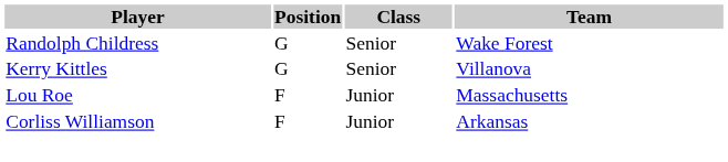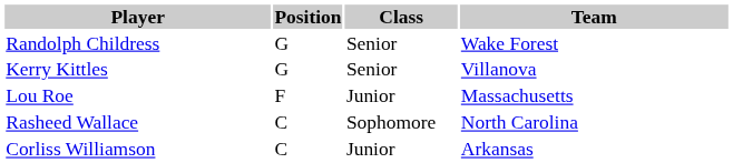 <table style="width:600px" "border:'1' 'solid' 'gray'">
 <tr>
 <th bgcolor="#CCCCCC" style="width:40%">Player</th>
 <th bgcolor="#CCCCCC" style="width:4%">Position</th>
 <th bgcolor="#CCCCCC" style="width:16%">Class</th>
 <th bgcolor="#CCCCCC" style="width:40%">Team</th>
 </tr>
 <tr>
 <td><a href='#'>Randolph Childress</a></td>
 <td>G</td>
 <td>Senior</td>
 <td><a href='#'>Wake Forest</a></td>
 </tr>
 <tr>
 <td><a href='#'>Kerry Kittles</a></td>
 <td>G</td>
 <td>Senior</td>
 <td><a href='#'>Villanova</a></td>
 </tr>
 <tr>
 <td><a href='#'>Lou Roe</a></td>
 <td>F</td>
 <td>Junior</td>
 <td><a href='#'>Massachusetts</a></td>
 </tr>
 <tr>
+<td><a href='#'>Rasheed Wallace</a></td>
+<td>C</td>
+<td>Sophomore</td>
+<td><a href='#'>North Carolina</a></td>
+</tr>
+<tr>
 <td><a href='#'>Corliss Williamson</a></td>
-<td>F</td>
+<td>C</td>
 <td>Junior</td>
 <td><a href='#'>Arkansas</a></td>
 </tr>
 </table>
